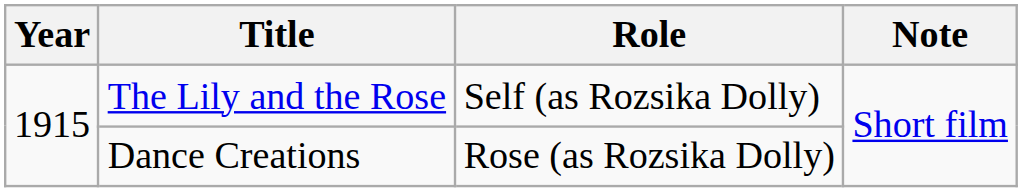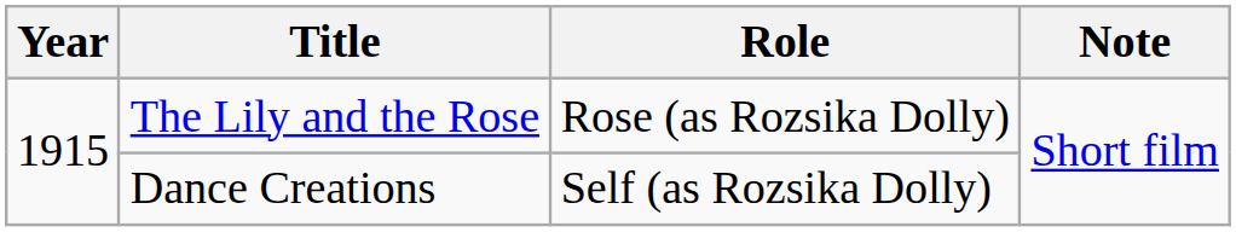 <table class="wikitable sortable">
 <tr>
 <th>Year</th>
 <th>Title</th>
 <th>Role</th>
 <th class="unsortable">Note</th>
 </tr>
 <tr>
 <td rowspan="2">1915</td>
 <td><a href='#'>The Lily and the Rose</a></td>
-<td>Self (as Rozsika Dolly)</td>
+<td>Rose (as Rozsika Dolly)</td>
 <td rowspan="2"><a href='#'>Short film</a></td>
 </tr>
 <tr>
 <td>Dance Creations</td>
-<td>Rose (as Rozsika Dolly)</td>
+<td>Self (as Rozsika Dolly)</td>
 </tr>
 </table>
